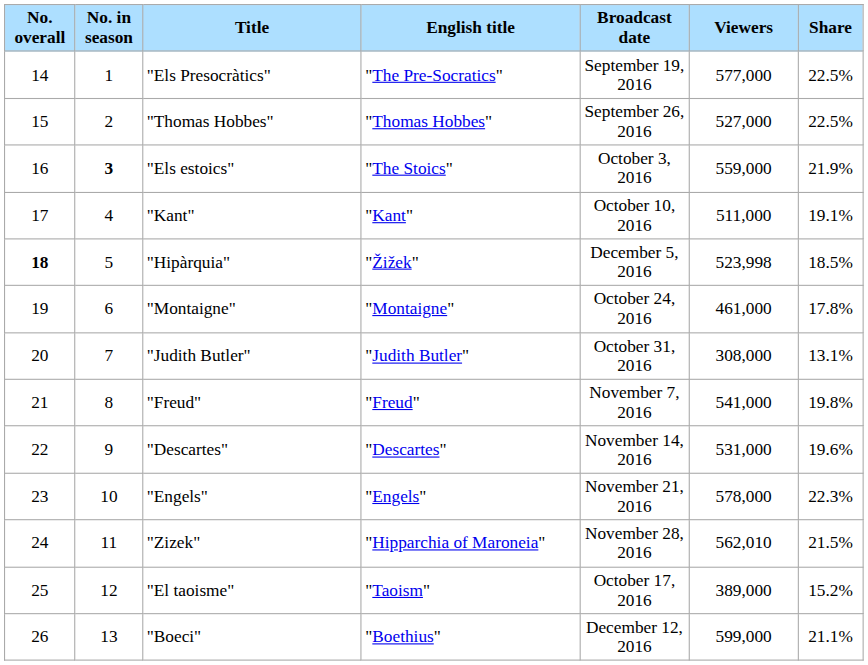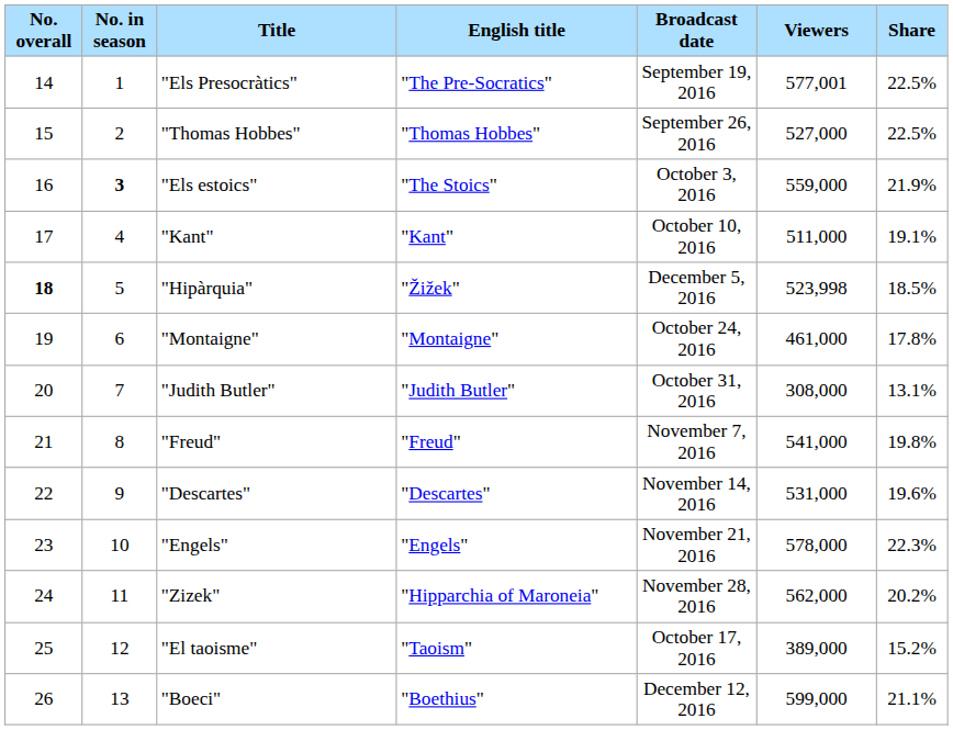 <table class="wikitable" style="width:90%; margin:left; background:#FFFFFF;">
 <tr>
 <th style="background:#ADDFFF;" width="5%">No. overall</th>
 <th style="background:#ADDFFF;" width="5%">No. in season</th>
 <th style="background:#ADDFFF;" width="20%">Title</th>
 <th style="background:#ADDFFF;" width="20%">English title</th>
 <th style="background:#ADDFFF;" width="10%">Broadcast date</th>
 <th style="background:#ADDFFF;" width="10%">Viewers</th>
 <th style="background:#ADDFFF;" width="5%">Share</th>
 </tr>
 <tr>
 <td align="center">14</td>
 <td align="center">1</td>
 <td>"Els Presocràtics"</td>
 <td>"<a href='#'>The Pre-Socratics</a>"</td>
 <td align="center">September 19, 2016</td>
-<td align="center">577,000</td>
+<td align="center">577,001</td>
 <td align="center">22.5%</td>
 </tr>
 <tr>
 <td align="center">15</td>
 <td align="center">2</td>
 <td>"Thomas Hobbes"</td>
 <td>"<a href='#'>Thomas Hobbes</a>"</td>
 <td align="center">September 26, 2016</td>
 <td align="center">527,000</td>
 <td align="center">22.5%</td>
 </tr>
 <tr>
 <td align="center">16</td>
 <td align="center"><strong>3</strong></td>
 <td>"Els estoics"</td>
 <td>"<a href='#'>The Stoics</a>"</td>
 <td align="center">October 3, 2016</td>
 <td align="center">559,000</td>
 <td align="center">21.9%</td>
 </tr>
 <tr>
 <td align="center">17</td>
 <td align="center">4</td>
 <td>"Kant"</td>
 <td>"<a href='#'>Kant</a>"</td>
 <td align="center">October 10, 2016</td>
 <td align="center">511,000</td>
 <td align="center">19.1%</td>
 </tr>
 <tr>
 <td align="center"><strong>18</strong></td>
 <td align="center">5</td>
 <td>"Hipàrquia"</td>
 <td>"<a href='#'>Žižek</a>"</td>
 <td align="center">December 5, 2016</td>
 <td align="center">523,998</td>
 <td align="center">18.5%</td>
 </tr>
 <tr>
 <td align="center">19</td>
 <td align="center">6</td>
 <td>"Montaigne"</td>
 <td>"<a href='#'>Montaigne</a>"</td>
 <td align="center">October 24, 2016</td>
 <td align="center">461,000</td>
 <td align="center">17.8%</td>
 </tr>
 <tr>
 <td align="center">20</td>
 <td align="center">7</td>
 <td>"Judith Butler"</td>
 <td>"<a href='#'>Judith Butler</a>"</td>
 <td align="center">October 31, 2016</td>
 <td align="center">308,000</td>
 <td align="center">13.1%</td>
 </tr>
 <tr>
 <td align="center">21</td>
 <td align="center">8</td>
 <td>"Freud"</td>
 <td>"<a href='#'>Freud</a>"</td>
 <td align="center">November 7, 2016</td>
 <td align="center">541,000</td>
 <td align="center">19.8%</td>
 </tr>
 <tr>
 <td align="center">22</td>
 <td align="center">9</td>
 <td>"Descartes"</td>
 <td>"<a href='#'>Descartes</a>"</td>
 <td align="center">November 14, 2016</td>
 <td align="center">531,000</td>
 <td align="center">19.6%</td>
 </tr>
 <tr>
 <td align="center">23</td>
 <td align="center">10</td>
 <td>"Engels"</td>
 <td>"<a href='#'>Engels</a>"</td>
 <td align="center">November 21, 2016</td>
 <td align="center">578,000</td>
 <td align="center">22.3%</td>
 </tr>
 <tr>
 <td align="center">24</td>
 <td align="center">11</td>
 <td>"Zizek"</td>
 <td>"<a href='#'>Hipparchia of Maroneia</a>"</td>
 <td align="center">November 28, 2016</td>
-<td align="center">562,010</td>
-<td align="center">21.5%</td>
+<td align="center">562,000</td>
+<td align="center">20.2%</td>
 </tr>
 <tr>
 <td align="center">25</td>
 <td align="center">12</td>
 <td>"El taoisme"</td>
 <td>"<a href='#'>Taoism</a>"</td>
 <td align="center">October 17, 2016</td>
 <td align="center">389,000</td>
 <td align="center">15.2%</td>
 </tr>
 <tr>
 <td align="center">26</td>
 <td align="center">13</td>
 <td>"Boeci"</td>
 <td>"<a href='#'>Boethius</a>"</td>
 <td align="center">December 12, 2016</td>
 <td align="center">599,000</td>
 <td align="center">21.1%</td>
 </tr>
 </table>
